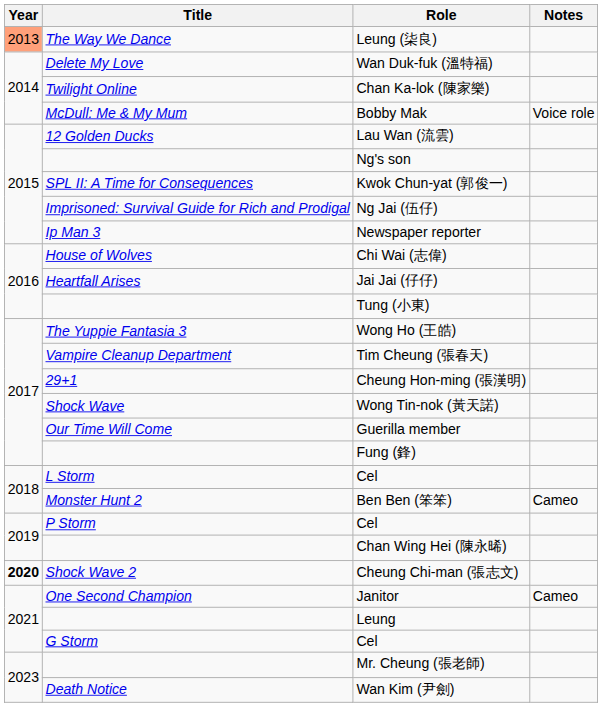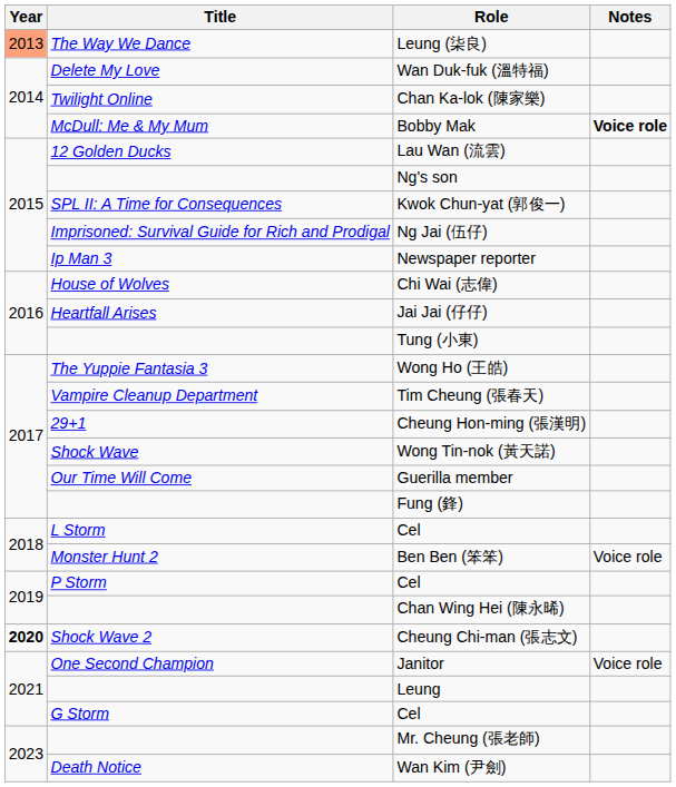 <table class="wikitable">
 <tr>
 <th>Year</th>
 <th>Title</th>
 <th>Role</th>
 <th>Notes</th>
 </tr>
 <tr>
 <td style="background: lightsalmon;">2013</td>
 <td><em><a href='#'>The Way We Dance</a></em></td>
 <td>Leung (柒良)</td>
 <td></td>
 </tr>
 <tr>
 <td rowspan="3">2014</td>
 <td><em><a href='#'>Delete My Love</a></em></td>
 <td>Wan Duk-fuk (溫特福)</td>
 <td></td>
 </tr>
 <tr>
 <td><em><a href='#'>Twilight Online</a></em></td>
 <td>Chan Ka-lok (陳家樂)</td>
 <td></td>
 </tr>
 <tr>
 <td><em><a href='#'>McDull: Me & My Mum</a></em></td>
 <td>Bobby Mak</td>
-<td>Voice role</td>
+<td><strong>Voice role</strong></td>
 </tr>
 <tr>
 <td rowspan="5">2015</td>
 <td><em><a href='#'>12 Golden Ducks</a></em></td>
 <td>Lau Wan (流雲)</td>
 <td></td>
 </tr>
 <tr>
 <td><em></em></td>
 <td>Ng's son</td>
 <td></td>
 </tr>
 <tr>
 <td><em><a href='#'>SPL II: A Time for Consequences</a></em></td>
 <td>Kwok Chun-yat (郭俊一)</td>
 <td></td>
 </tr>
 <tr>
 <td><em><a href='#'>Imprisoned: Survival Guide for Rich and Prodigal</a></em></td>
 <td>Ng Jai (伍仔)</td>
 <td></td>
 </tr>
 <tr>
 <td><em><a href='#'>Ip Man 3</a></em></td>
 <td>Newspaper reporter</td>
 <td></td>
 </tr>
 <tr>
 <td rowspan="3">2016</td>
 <td><em><a href='#'>House of Wolves</a></em></td>
 <td>Chi Wai (志偉)</td>
 <td></td>
 </tr>
 <tr>
 <td><em><a href='#'>Heartfall Arises</a></em></td>
 <td>Jai Jai (仔仔)</td>
 <td></td>
 </tr>
 <tr>
 <td><em></em></td>
 <td>Tung (小東)</td>
 <td></td>
 </tr>
 <tr>
 <td rowspan="6">2017</td>
 <td><em><a href='#'>The Yuppie Fantasia 3</a></em></td>
 <td>Wong Ho (王皓)</td>
 <td></td>
 </tr>
 <tr>
 <td><em><a href='#'>Vampire Cleanup Department</a></em></td>
 <td>Tim Cheung (張春天)</td>
 <td></td>
 </tr>
 <tr>
 <td><em><a href='#'>29+1</a></em></td>
 <td>Cheung Hon-ming (張漢明)</td>
 <td></td>
 </tr>
 <tr>
 <td><em><a href='#'>Shock Wave</a></em></td>
 <td>Wong Tin-nok (黃天諾)</td>
 <td></td>
 </tr>
 <tr>
 <td><em><a href='#'>Our Time Will Come</a></em></td>
 <td>Guerilla member</td>
 <td></td>
 </tr>
 <tr>
 <td><em></em></td>
 <td>Fung (鋒)</td>
 <td></td>
 </tr>
 <tr>
 <td rowspan="2">2018</td>
 <td><em><a href='#'>L Storm</a></em></td>
 <td>Cel</td>
 <td></td>
 </tr>
 <tr>
 <td><em><a href='#'>Monster Hunt 2</a></em></td>
 <td>Ben Ben (笨笨)</td>
-<td>Cameo</td>
+<td>Voice role</td>
 </tr>
 <tr>
 <td rowspan="2">2019</td>
 <td><em><a href='#'>P Storm</a></em></td>
 <td>Cel</td>
 <td></td>
 </tr>
 <tr>
 <td><em></em></td>
 <td>Chan Wing Hei (陳永晞)</td>
 <td></td>
 </tr>
 <tr>
 <td><strong>2020</strong></td>
 <td><em><a href='#'>Shock Wave 2</a></em></td>
 <td>Cheung Chi-man (張志文)</td>
 <td></td>
 </tr>
 <tr>
 <td rowspan="3">2021</td>
 <td><em><a href='#'>One Second Champion</a></em></td>
 <td>Janitor</td>
-<td>Cameo</td>
+<td>Voice role</td>
 </tr>
 <tr>
 <td><em></em></td>
 <td>Leung</td>
 <td></td>
 </tr>
 <tr>
 <td><em><a href='#'>G Storm</a></em></td>
 <td>Cel</td>
 <td></td>
 </tr>
 <tr>
 <td rowspan="2">2023</td>
 <td><em></em></td>
 <td>Mr. Cheung (張老師)</td>
 <td></td>
 </tr>
 <tr>
 <td><em><a href='#'>Death Notice</a></em></td>
 <td>Wan Kim (尹劍)</td>
 <td></td>
 </tr>
 </table>
